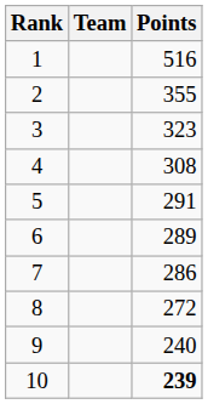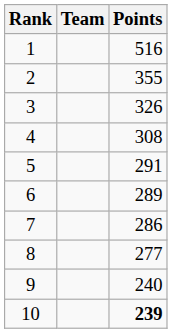 <table class="wikitable">
 <tr>
 <th scope="col">Rank</th>
 <th scope="col">Team</th>
 <th scope="col">Points</th>
 </tr>
 <tr>
 <td style="text-align:center;">1</td>
 <td> </td>
 <td align="right">516</td>
 </tr>
 <tr>
 <td style="text-align:center;">2</td>
 <td> </td>
 <td align="right">355</td>
 </tr>
 <tr>
 <td style="text-align:center;">3</td>
 <td> </td>
-<td align="right">323</td>
+<td align="right">326</td>
 </tr>
 <tr>
 <td style="text-align:center;">4</td>
 <td> </td>
 <td align="right">308</td>
 </tr>
 <tr>
 <td style="text-align:center;">5</td>
 <td> </td>
 <td align="right">291</td>
 </tr>
 <tr>
 <td style="text-align:center;">6</td>
 <td> </td>
 <td align="right">289</td>
 </tr>
 <tr>
 <td style="text-align:center;">7</td>
 <td> </td>
 <td align="right">286</td>
 </tr>
 <tr>
 <td style="text-align:center;">8</td>
 <td> </td>
-<td align="right">272</td>
+<td align="right">277</td>
 </tr>
 <tr>
 <td style="text-align:center;">9</td>
 <td> </td>
 <td align="right">240</td>
 </tr>
 <tr>
 <td style="text-align:center;">10</td>
 <td> </td>
 <td align="right"><strong>239</strong></td>
 </tr>
 </table>
